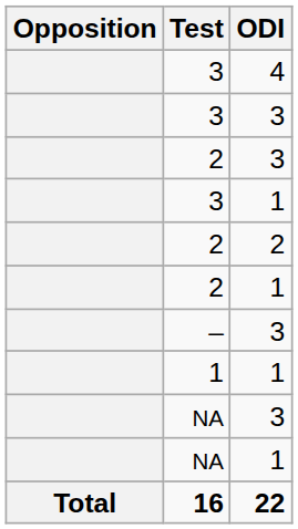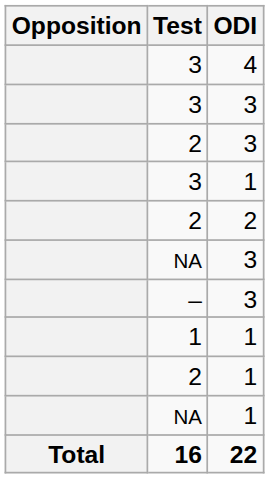 <table class="wikitable" style="font-size:90%; float:right; clear:right; text-align:right; margin-left:15px">
 <tr>
 <th scope="col">Opposition</th>
 <th scope="col">Test</th>
 <th scope="col">ODI</th>
 </tr>
 <tr>
 <th scope="row" style="text-align: left"></th>
 <td>3</td>
 <td>4</td>
 </tr>
 <tr>
 <th scope="row" style="text-align: left"></th>
 <td>3</td>
 <td>3</td>
 </tr>
 <tr>
 <th scope="row" style="text-align: left"></th>
 <td>2</td>
 <td>3</td>
 </tr>
 <tr>
 <th scope="row" style="text-align: left"></th>
 <td>3</td>
 <td>1</td>
 </tr>
 <tr>
 <th scope="row" style="text-align: left"></th>
 <td>2</td>
 <td>2</td>
 </tr>
 <tr>
 <th scope="row" style="text-align: left"></th>
-<td>2</td>
-<td>1</td>
+<td><small>NA</small></td>
+<td>3</td>
 </tr>
 <tr>
 <th scope="row" style="text-align: left"></th>
 <td>–</td>
 <td>3</td>
 </tr>
 <tr>
 <th scope="row" style="text-align: left"></th>
 <td>1</td>
 <td>1</td>
 </tr>
 <tr>
 <th scope="row" style="text-align: left"></th>
-<td><small>NA</small></td>
-<td>3</td>
+<td>2</td>
+<td>1</td>
 </tr>
 <tr>
 <th scope="row" style="text-align: left"></th>
 <td><small>NA</small></td>
 <td>1</td>
 </tr>
 <tr>
 <th scope="row" style="text-align: center"><strong>Total</strong></th>
 <td><strong>16</strong></td>
 <td><strong>22</strong></td>
 </tr>
 </table>
